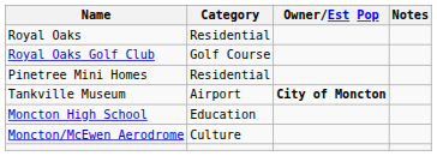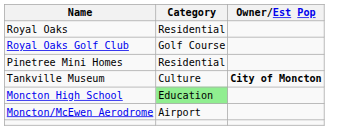 <table class="wikitable sortable">
 <tr>
 <th>Name</th>
 <th>Category</th>
 <th>Owner/<a href='#'>Est</a> <a href='#'>Pop</a></th>
-<th>Notes</th>
 </tr>
 <tr>
 <td>Royal Oaks</td>
 <td>Residential</td>
-<td></td>
 <td></td>
 </tr>
 <tr>
 <td><a href='#'>Royal Oaks Golf Club</a></td>
 <td>Golf Course</td>
 <td></td>
-<td></td>
 </tr>
 <tr>
 <td>Pinetree Mini Homes</td>
 <td>Residential</td>
 <td></td>
-<td></td>
 </tr>
 <tr>
 <td>Tankville Museum</td>
-<td>Airport</td>
+<td>Culture</td>
 <td><strong>City of Moncton</strong></td>
-<td></td>
 </tr>
 <tr>
 <td><a href='#'>Moncton High School</a></td>
-<td>Education</td>
-<td></td>
+<td style="background: lightgreen;">Education</td>
 <td></td>
 </tr>
 <tr>
 <td><a href='#'>Moncton/McEwen Aerodrome</a></td>
-<td>Culture</td>
-<td></td>
+<td>Airport</td>
 <td></td>
 </tr>
 <tr>
 <td></td>
 <td></td>
 <td></td>
-<td></td>
 </tr>
 </table>
